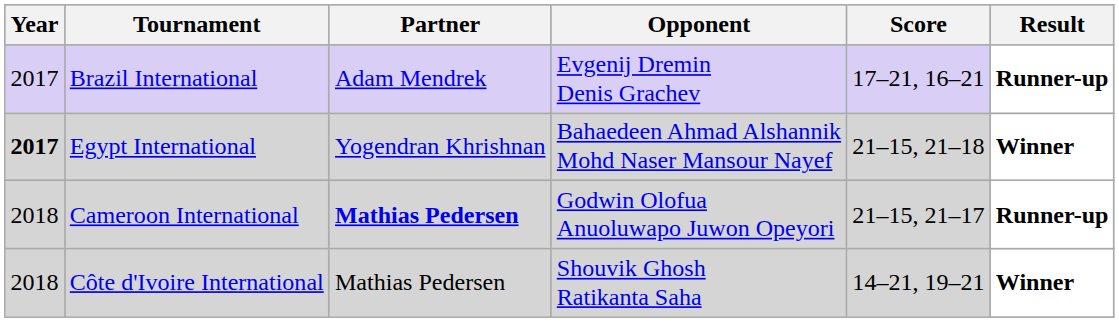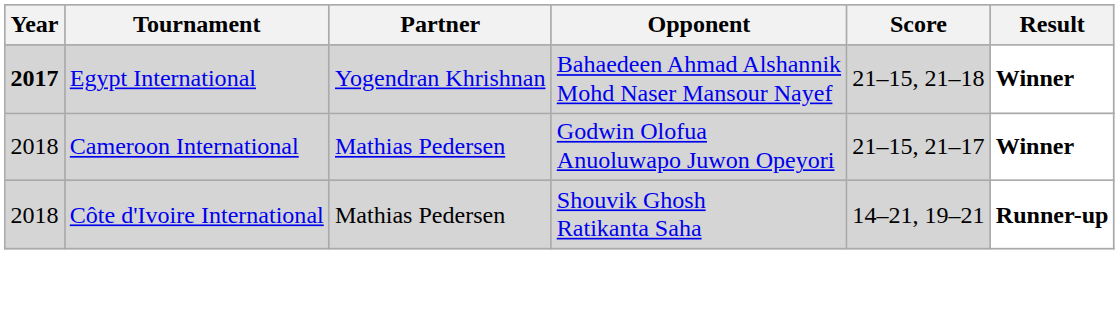 <table class="sortable wikitable" style="font-size: 90%;">
 <tr>
 <th>Year</th>
 <th>Tournament</th>
 <th>Partner</th>
 <th>Opponent</th>
 <th>Score</th>
 <th>Result</th>
-</tr>
-<tr style="background:#D8CEF6">
-<td align="center">2017</td>
-<td align="left"><a href='#'>Brazil International</a></td>
-<td align="left"> <a href='#'>Adam Mendrek</a></td>
-<td align="left"> <a href='#'>Evgenij Dremin</a> <br>  <a href='#'>Denis Grachev</a></td>
-<td align="left">17–21, 16–21</td>
-<td style="text-align:left; background:white"> <strong>Runner-up</strong></td>
 </tr>
 <tr style="background:#D5D5D5">
 <td align="center"><strong>2017</strong></td>
 <td align="left"><a href='#'>Egypt International</a></td>
 <td align="left"> <a href='#'>Yogendran Khrishnan</a></td>
 <td align="left"> <a href='#'>Bahaedeen Ahmad Alshannik</a> <br>  <a href='#'>Mohd Naser Mansour Nayef</a></td>
 <td align="left">21–15, 21–18</td>
 <td style="text-align:left; background:white"> <strong>Winner</strong></td>
 </tr>
 <tr style="background:#D5D5D5">
 <td align="center">2018</td>
 <td align="left"><a href='#'>Cameroon International</a></td>
-<td align="left"><strong> <a href='#'>Mathias Pedersen</a></strong></td>
+<td align="left"> <a href='#'>Mathias Pedersen</a></td>
 <td align="left"> <a href='#'>Godwin Olofua</a> <br>  <a href='#'>Anuoluwapo Juwon Opeyori</a></td>
 <td align="left">21–15, 21–17</td>
-<td style="text-align:left; background:white"> <strong>Runner-up</strong></td>
+<td style="text-align:left; background:white"> <strong>Winner</strong></td>
 </tr>
 <tr style="background:#D5D5D5">
 <td align="center">2018</td>
 <td align="left"><a href='#'>Côte d'Ivoire International</a></td>
 <td align="left"> Mathias Pedersen</td>
 <td align="left"> <a href='#'>Shouvik Ghosh</a> <br>  <a href='#'>Ratikanta Saha</a></td>
 <td align="left">14–21, 19–21</td>
-<td style="text-align:left; background:white"> <strong>Winner</strong></td>
+<td style="text-align:left; background:white"> <strong>Runner-up</strong></td>
 </tr>
 </table>
